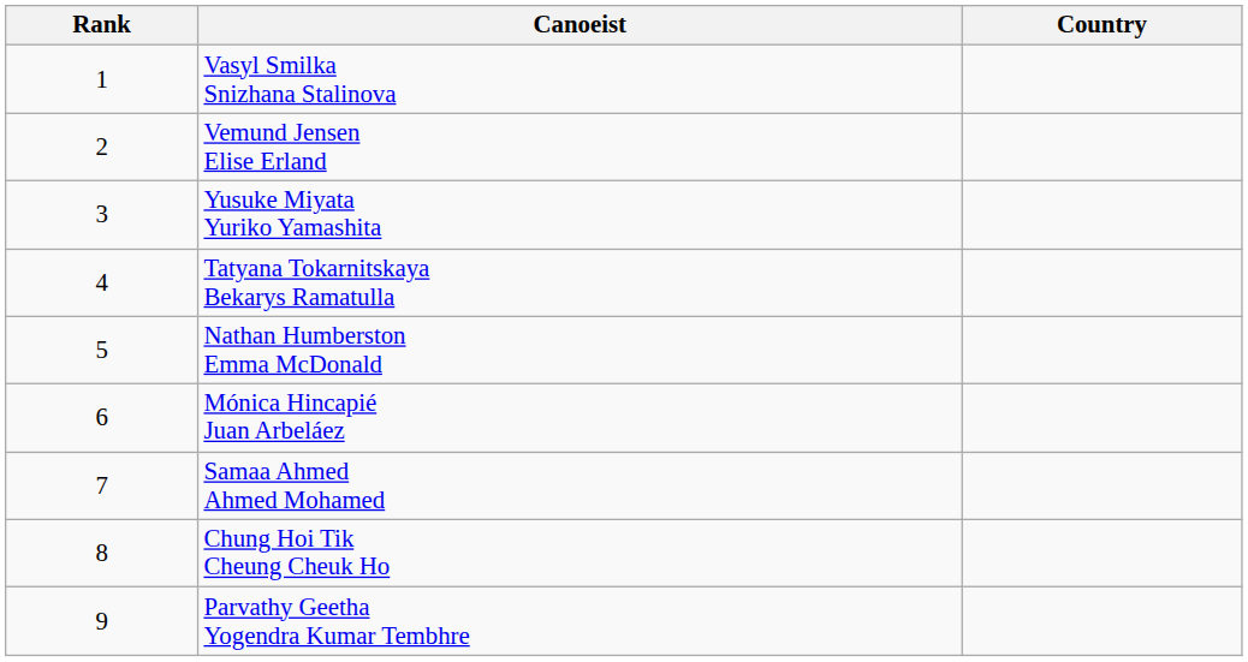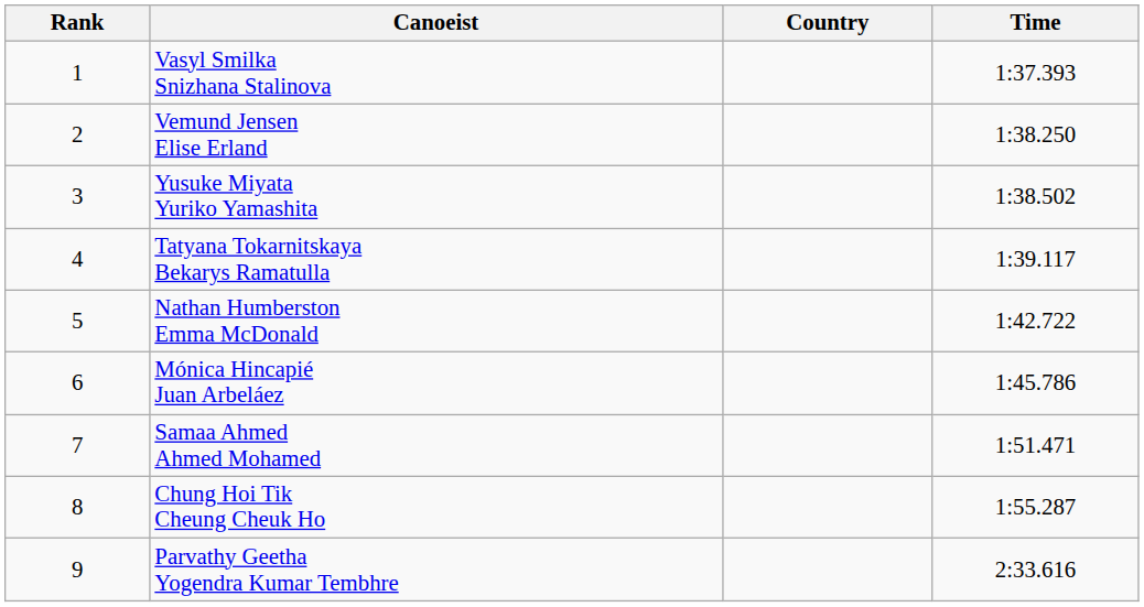 <table class="wikitable" style="text-align:center;width: 50%">
 <tr>
 <th>Rank</th>
 <th>Canoeist</th>
 <th>Country</th>
+<th>Time</th>
 </tr>
 <tr>
 <td>1</td>
 <td align="left"><a href='#'>Vasyl Smilka</a><br><a href='#'>Snizhana Stalinova</a></td>
 <td align="left"></td>
+<td>1:37.393</td>
 </tr>
 <tr>
 <td>2</td>
 <td align="left"><a href='#'>Vemund Jensen</a><br><a href='#'>Elise Erland</a></td>
 <td align="left"></td>
+<td>1:38.250</td>
 </tr>
 <tr>
 <td>3</td>
 <td align="left"><a href='#'>Yusuke Miyata</a><br><a href='#'>Yuriko Yamashita</a></td>
 <td align="left"></td>
+<td>1:38.502</td>
 </tr>
 <tr>
 <td>4</td>
 <td align="left"><a href='#'>Tatyana Tokarnitskaya</a><br><a href='#'>Bekarys Ramatulla</a></td>
 <td align="left"></td>
+<td>1:39.117</td>
 </tr>
 <tr>
 <td>5</td>
 <td align="left"><a href='#'>Nathan Humberston</a><br><a href='#'>Emma McDonald</a></td>
 <td align="left"></td>
+<td>1:42.722</td>
 </tr>
 <tr>
 <td>6</td>
 <td align="left"><a href='#'>Mónica Hincapié</a><br><a href='#'>Juan Arbeláez</a></td>
 <td align="left"></td>
+<td>1:45.786</td>
 </tr>
 <tr>
 <td>7</td>
 <td align="left"><a href='#'>Samaa Ahmed</a><br><a href='#'>Ahmed Mohamed</a></td>
 <td align="left"></td>
+<td>1:51.471</td>
 </tr>
 <tr>
 <td>8</td>
 <td align="left"><a href='#'>Chung Hoi Tik</a><br><a href='#'>Cheung Cheuk Ho</a></td>
 <td align="left"></td>
+<td>1:55.287</td>
 </tr>
 <tr>
 <td>9</td>
 <td align="left"><a href='#'>Parvathy Geetha</a><br><a href='#'>Yogendra Kumar Tembhre</a></td>
 <td align="left"></td>
+<td>2:33.616</td>
 </tr>
 </table>
